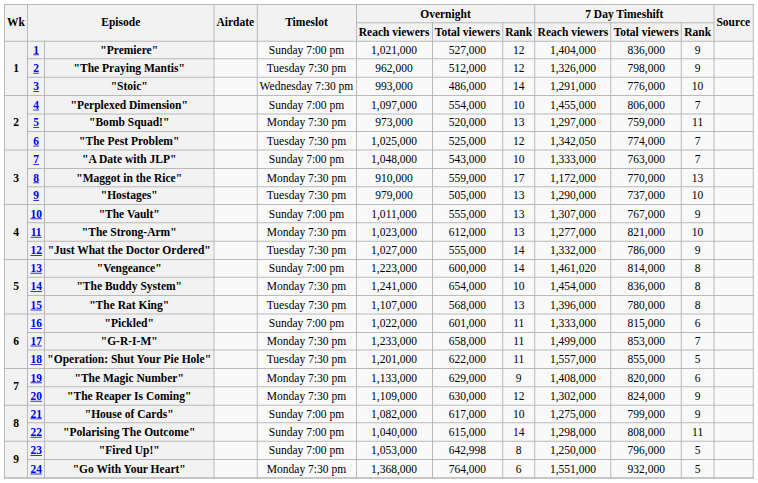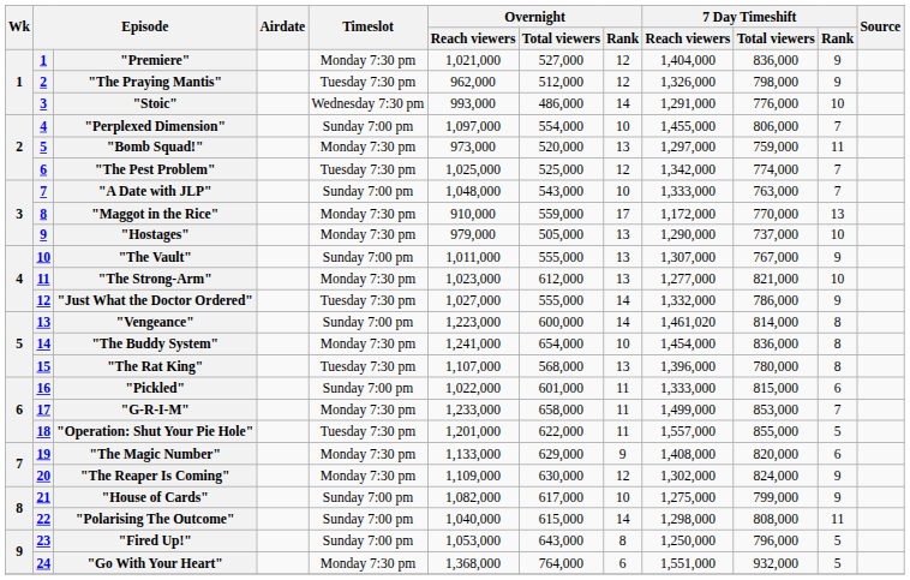 <table class="wikitable nowrap" style="text-align:center; font-size:90%; line-height:16px;">
 <tr>
 <th rowspan=2>Wk</th>
 <th colspan=2 rowspan=2>Episode</th>
 <th rowspan=2 class="unsortable">Airdate</th>
 <th rowspan=2 class="unsortable">Timeslot</th>
 <th colspan=3>Overnight</th>
 <th colspan=3>7 Day Timeshift</th>
 <th rowspan=2>Source</th>
 </tr>
 <tr>
 <th>Reach viewers</th>
 <th>Total viewers</th>
 <th>Rank</th>
 <th>Reach viewers</th>
 <th>Total viewers</th>
 <th>Rank</th>
 </tr>
 <tr>
 <th rowspan="3">1</th>
 <th><a href='#'>1</a></th>
 <th>"Premiere"</th>
 <td style="text-align:left"></td>
-<td>Sunday 7:00 pm</td>
+<td>Monday 7:30 pm</td>
 <td>1,021,000</td>
 <td>527,000</td>
 <td>12</td>
 <td>1,404,000</td>
 <td>836,000</td>
 <td>9</td>
 <td></td>
 </tr>
 <tr>
 <th><a href='#'>2</a></th>
 <th>"The Praying Mantis"</th>
 <td style="text-align:left"></td>
 <td>Tuesday 7:30 pm</td>
 <td>962,000</td>
 <td>512,000</td>
 <td>12</td>
 <td>1,326,000</td>
 <td>798,000</td>
 <td>9</td>
 <td></td>
 </tr>
 <tr>
 <th><a href='#'>3</a></th>
 <th>"Stoic"</th>
 <td style="text-align:left"></td>
 <td>Wednesday 7:30 pm</td>
 <td>993,000</td>
 <td>486,000</td>
 <td>14</td>
 <td>1,291,000</td>
 <td>776,000</td>
 <td>10</td>
 <td></td>
 </tr>
 <tr>
 <th rowspan="3">2</th>
 <th><a href='#'>4</a></th>
 <th>"Perplexed Dimension"</th>
 <td style="text-align:left"></td>
 <td>Sunday 7:00 pm</td>
 <td>1,097,000</td>
 <td>554,000</td>
 <td>10</td>
 <td>1,455,000</td>
 <td>806,000</td>
 <td>7</td>
 <td></td>
 </tr>
 <tr>
 <th><a href='#'>5</a></th>
 <th>"Bomb Squad!"</th>
 <td style="text-align:left"></td>
 <td>Monday 7:30 pm</td>
 <td>973,000</td>
 <td>520,000</td>
 <td>13</td>
 <td>1,297,000</td>
 <td>759,000</td>
 <td>11</td>
 <td></td>
 </tr>
 <tr>
 <th><a href='#'>6</a></th>
 <th>"The Pest Problem"</th>
 <td style="text-align:left"></td>
 <td>Tuesday 7:30 pm</td>
 <td>1,025,000</td>
 <td>525,000</td>
 <td>12</td>
-<td>1,342,050</td>
+<td>1,342,000</td>
 <td>774,000</td>
 <td>7</td>
 <td></td>
 </tr>
 <tr>
 <th rowspan="3">3</th>
 <th><a href='#'>7</a></th>
 <th>"A Date with JLP"</th>
 <td style="text-align:left"></td>
 <td>Sunday 7:00 pm</td>
 <td>1,048,000</td>
 <td>543,000</td>
 <td>10</td>
 <td>1,333,000</td>
 <td>763,000</td>
 <td>7</td>
 <td></td>
 </tr>
 <tr>
 <th><a href='#'>8</a></th>
 <th>"Maggot in the Rice"</th>
 <td style="text-align:left"></td>
 <td>Monday 7:30 pm</td>
 <td>910,000</td>
 <td>559,000</td>
 <td>17</td>
 <td>1,172,000</td>
 <td>770,000</td>
 <td>13</td>
 <td></td>
 </tr>
 <tr>
 <th><a href='#'>9</a></th>
 <th>"Hostages"</th>
 <td style="text-align:left"></td>
-<td>Tuesday 7:30 pm</td>
+<td>Monday 7:30 pm</td>
 <td>979,000</td>
 <td>505,000</td>
 <td>13</td>
 <td>1,290,000</td>
 <td>737,000</td>
 <td>10</td>
 <td></td>
 </tr>
 <tr>
 <th rowspan="3">4</th>
 <th><a href='#'>10</a></th>
 <th>"The Vault"</th>
 <td style="text-align:left"></td>
 <td>Sunday 7:00 pm</td>
 <td>1,011,000</td>
 <td>555,000</td>
 <td>13</td>
 <td>1,307,000</td>
 <td>767,000</td>
 <td>9</td>
 <td></td>
 </tr>
 <tr>
 <th><a href='#'>11</a></th>
 <th>"The Strong-Arm"</th>
 <td style="text-align:left"></td>
 <td>Monday 7:30 pm</td>
 <td>1,023,000</td>
 <td>612,000</td>
 <td>13</td>
 <td>1,277,000</td>
 <td>821,000</td>
 <td>10</td>
 <td></td>
 </tr>
 <tr>
 <th><a href='#'>12</a></th>
 <th>"Just What the Doctor Ordered"</th>
 <td style="text-align:left"></td>
 <td>Tuesday 7:30 pm</td>
 <td>1,027,000</td>
 <td>555,000</td>
 <td>14</td>
 <td>1,332,000</td>
 <td>786,000</td>
 <td>9</td>
 <td></td>
 </tr>
 <tr>
 <th rowspan="3">5</th>
 <th><a href='#'>13</a></th>
 <th>"Vengeance"</th>
 <td style="text-align:left"></td>
 <td>Sunday 7:00 pm</td>
 <td>1,223,000</td>
 <td>600,000</td>
 <td>14</td>
 <td>1,461,020</td>
 <td>814,000</td>
 <td>8</td>
 <td></td>
 </tr>
 <tr>
 <th><a href='#'>14</a></th>
 <th>"The Buddy System"</th>
 <td style="text-align:left"></td>
 <td>Monday 7:30 pm</td>
 <td>1,241,000</td>
 <td>654,000</td>
 <td>10</td>
 <td>1,454,000</td>
 <td>836,000</td>
 <td>8</td>
 <td></td>
 </tr>
 <tr>
 <th><a href='#'>15</a></th>
 <th>"The Rat King"</th>
 <td style="text-align:left"></td>
 <td>Tuesday 7:30 pm</td>
 <td>1,107,000</td>
 <td>568,000</td>
 <td>13</td>
 <td>1,396,000</td>
 <td>780,000</td>
 <td>8</td>
 <td></td>
 </tr>
 <tr>
 <th rowspan="3">6</th>
 <th><a href='#'>16</a></th>
 <th>"Pickled"</th>
 <td style="text-align:left"></td>
 <td>Sunday 7:00 pm</td>
 <td>1,022,000</td>
 <td>601,000</td>
 <td>11</td>
 <td>1,333,000</td>
 <td>815,000</td>
 <td>6</td>
 <td></td>
 </tr>
 <tr>
 <th><a href='#'>17</a></th>
 <th>"G-R-I-M"</th>
 <td style="text-align:left"></td>
 <td>Monday 7:30 pm</td>
 <td>1,233,000</td>
 <td>658,000</td>
 <td>11</td>
 <td>1,499,000</td>
 <td>853,000</td>
 <td>7</td>
 <td></td>
 </tr>
 <tr>
 <th><a href='#'>18</a></th>
 <th>"Operation: Shut Your Pie Hole"</th>
 <td style="text-align:left"></td>
 <td>Tuesday 7:30 pm</td>
 <td>1,201,000</td>
 <td>622,000</td>
 <td>11</td>
 <td>1,557,000</td>
 <td>855,000</td>
 <td>5</td>
 <td></td>
 </tr>
 <tr>
 <th rowspan="2">7</th>
 <th><a href='#'>19</a></th>
 <th>"The Magic Number"</th>
 <td style="text-align:left"></td>
 <td>Monday 7:30 pm</td>
 <td>1,133,000</td>
 <td>629,000</td>
 <td>9</td>
 <td>1,408,000</td>
 <td>820,000</td>
 <td>6</td>
 <td></td>
 </tr>
 <tr>
 <th><a href='#'>20</a></th>
 <th>"The Reaper Is Coming"</th>
 <td style="text-align:left"></td>
 <td>Monday 7:30 pm</td>
 <td>1,109,000</td>
 <td>630,000</td>
 <td>12</td>
 <td>1,302,000</td>
 <td>824,000</td>
 <td>9</td>
 <td></td>
 </tr>
 <tr>
 <th rowspan="2">8</th>
 <th><a href='#'>21</a></th>
 <th>"House of Cards"</th>
 <td style="text-align:left"></td>
 <td>Sunday 7:00 pm</td>
 <td>1,082,000</td>
 <td>617,000</td>
 <td>10</td>
 <td>1,275,000</td>
 <td>799,000</td>
 <td>9</td>
 <td></td>
 </tr>
 <tr>
 <th><a href='#'>22</a></th>
 <th>"Polarising The Outcome"</th>
 <td style="text-align:left"></td>
 <td>Sunday 7:00 pm</td>
 <td>1,040,000</td>
 <td>615,000</td>
 <td>14</td>
 <td>1,298,000</td>
 <td>808,000</td>
 <td>11</td>
 <td></td>
 </tr>
 <tr>
 <th rowspan="2">9</th>
 <th><a href='#'>23</a></th>
 <th>"Fired Up!"</th>
 <td style="text-align:left"></td>
 <td>Sunday 7:00 pm</td>
 <td>1,053,000</td>
-<td>642,998</td>
+<td>643,000</td>
 <td>8</td>
 <td>1,250,000</td>
 <td>796,000</td>
 <td>5</td>
 <td></td>
 </tr>
 <tr>
 <th><a href='#'>24</a></th>
 <th>"Go With Your Heart"</th>
 <td style="text-align:left"></td>
 <td>Monday 7:30 pm</td>
 <td>1,368,000</td>
 <td>764,000</td>
 <td>6</td>
 <td>1,551,000</td>
 <td>932,000</td>
 <td>5</td>
 <td></td>
 </tr>
 <tr>
 </tr>
 </table>
